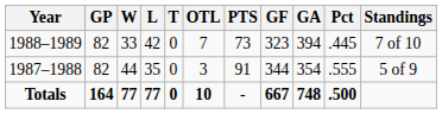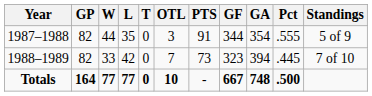 <table class="wikitable" style="text-align:center;">
 <tr>
 <th>Year</th>
 <th>GP</th>
 <th>W</th>
 <th>L</th>
 <th>T</th>
 <th>OTL</th>
 <th>PTS</th>
 <th>GF</th>
 <th>GA</th>
 <th>Pct</th>
 <th>Standings</th>
 </tr>
 <tr>
+<td>1987–1988</td>
+<td>82</td>
+<td>44</td>
+<td>35</td>
+<td>0</td>
+<td>3</td>
+<td>91</td>
+<td>344</td>
+<td>354</td>
+<td>.555</td>
+<td>5 of 9</td>
+</tr>
+<tr>
 <td>1988–1989</td>
 <td>82</td>
 <td>33</td>
 <td>42</td>
 <td>0</td>
 <td>7</td>
 <td>73</td>
 <td>323</td>
 <td>394</td>
 <td>.445</td>
 <td>7 of 10</td>
-</tr>
-<tr>
-<td>1987–1988</td>
-<td>82</td>
-<td>44</td>
-<td>35</td>
-<td>0</td>
-<td>3</td>
-<td>91</td>
-<td>344</td>
-<td>354</td>
-<td>.555</td>
-<td>5 of 9</td>
 </tr>
 <tr>
 <td><strong>Totals</strong></td>
 <td><strong>164</strong></td>
 <td><strong>77</strong></td>
 <td><strong>77</strong></td>
 <td><strong>0</strong></td>
 <td><strong>10</strong></td>
 <td>-</td>
 <td><strong>667</strong></td>
 <td><strong>748</strong></td>
 <td><strong>.500</strong></td>
 <td></td>
 </tr>
 </table>
